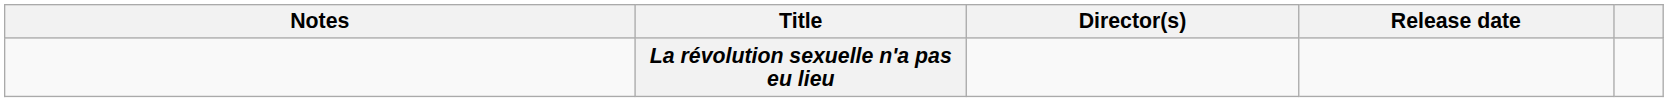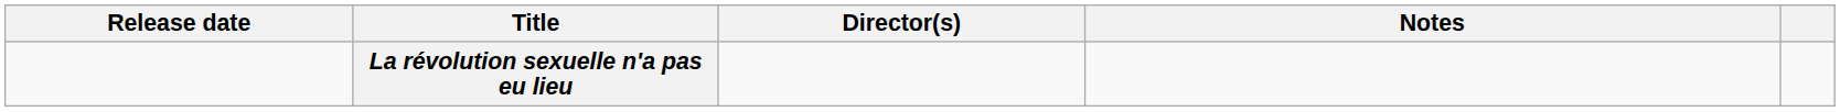 <table class="wikitable sortable plainrowheaders" style="text-align: center;">
 <tr>
-<th scope=col class="unsortable">Notes</th>
+<th scope=col style="width:19%;">Release date</th>
 <th scope=col style="width:20%;">Title</th>
 <th scope=col style="width:20%;">Director(s)</th>
-<th scope=col style="width:19%;">Release date</th>
+<th scope=col class="unsortable">Notes</th>
 <th scope=col class="unsortable" style="width:3%;"></th>
 </tr>
 <tr>
 <td></td>
 <th scope="row"><em>La révolution sexuelle n'a pas eu lieu</em></th>
 <td></td>
 <td></td>
 <td></td>
 </tr>
 </table>
